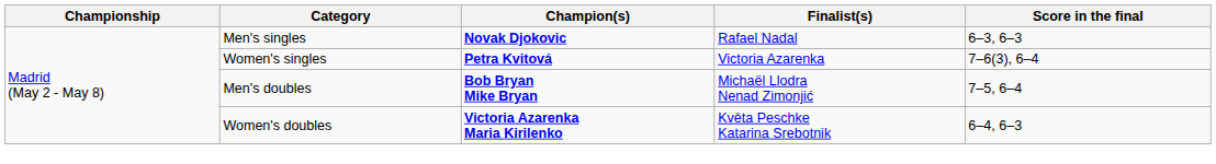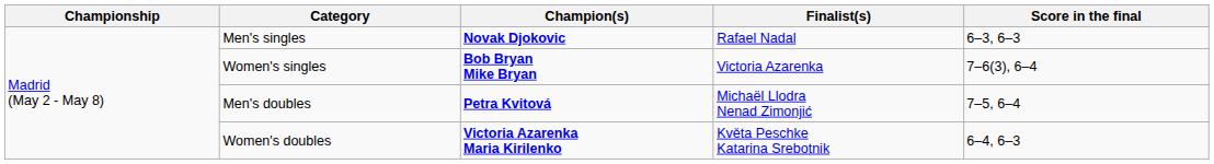 <table class="wikitable" style="font-size:90%;" width=100%>
 <tr>
 <th>Championship</th>
 <th>Category</th>
 <th>Champion(s)</th>
 <th>Finalist(s)</th>
 <th>Score in the final</th>
 </tr>
 <tr>
 <td rowspan="4"><a href='#'>Madrid</a><br>(May 2 - May 8)</td>
 <td>Men's singles</td>
 <td> <strong><a href='#'>Novak Djokovic</a></strong></td>
 <td> <a href='#'>Rafael Nadal</a></td>
 <td>6–3, 6–3</td>
 </tr>
 <tr>
 <td>Women's singles</td>
-<td> <strong><a href='#'>Petra Kvitová</a> </strong></td>
+<td> <strong><a href='#'>Bob Bryan</a></strong> <br> <strong><a href='#'>Mike Bryan</a></strong></td>
 <td> <a href='#'>Victoria Azarenka</a></td>
 <td>7–6(3), 6–4</td>
 </tr>
 <tr>
 <td>Men's doubles</td>
-<td> <strong><a href='#'>Bob Bryan</a></strong> <br> <strong><a href='#'>Mike Bryan</a></strong></td>
+<td> <strong><a href='#'>Petra Kvitová</a> </strong></td>
 <td> <a href='#'>Michaël Llodra</a>  <br> <a href='#'>Nenad Zimonjić</a></td>
 <td>7–5, 6–4</td>
 </tr>
 <tr>
 <td>Women's doubles</td>
 <td> <strong><a href='#'>Victoria Azarenka</a></strong> <br> <strong><a href='#'>Maria Kirilenko</a></strong></td>
 <td> <a href='#'>Květa Peschke</a>  <br> <a href='#'>Katarina Srebotnik</a></td>
 <td>6–4, 6–3</td>
 </tr>
 </table>
